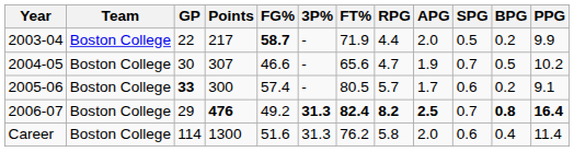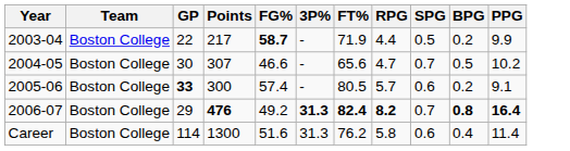 <table class="wikitable">
 <tr>
 <th>Year</th>
 <th>Team</th>
 <th>GP</th>
 <th>Points</th>
 <th>FG%</th>
 <th>3P%</th>
 <th>FT%</th>
 <th>RPG</th>
-<th>APG</th>
 <th>SPG</th>
 <th>BPG</th>
 <th>PPG</th>
 </tr>
 <tr>
 <td>2003-04</td>
 <td><a href='#'>Boston College</a></td>
 <td>22</td>
 <td>217</td>
 <td><strong>58.7</strong></td>
 <td>-</td>
 <td>71.9</td>
 <td>4.4</td>
-<td>2.0</td>
 <td>0.5</td>
 <td>0.2</td>
 <td>9.9</td>
 </tr>
 <tr>
 <td>2004-05</td>
 <td>Boston College</td>
 <td>30</td>
 <td>307</td>
 <td>46.6</td>
 <td>-</td>
 <td>65.6</td>
 <td>4.7</td>
-<td>1.9</td>
 <td>0.7</td>
 <td>0.5</td>
 <td>10.2</td>
 </tr>
 <tr>
 <td>2005-06</td>
 <td>Boston College</td>
 <td><strong>33</strong></td>
 <td>300</td>
 <td>57.4</td>
 <td>-</td>
 <td>80.5</td>
 <td>5.7</td>
-<td>1.7</td>
 <td>0.6</td>
 <td>0.2</td>
 <td>9.1</td>
 </tr>
 <tr>
 <td>2006-07</td>
 <td>Boston College</td>
 <td>29</td>
 <td><strong>476</strong></td>
 <td>49.2</td>
 <td><strong>31.3</strong></td>
 <td><strong>82.4</strong></td>
 <td><strong>8.2</strong></td>
-<td><strong>2.5</strong></td>
 <td>0.7</td>
 <td><strong>0.8</strong></td>
 <td><strong>16.4</strong></td>
 </tr>
 <tr>
 <td>Career</td>
 <td>Boston College</td>
 <td>114</td>
 <td>1300</td>
 <td>51.6</td>
 <td>31.3</td>
 <td>76.2</td>
 <td>5.8</td>
-<td>2.0</td>
 <td>0.6</td>
 <td>0.4</td>
 <td>11.4</td>
 </tr>
 </table>
